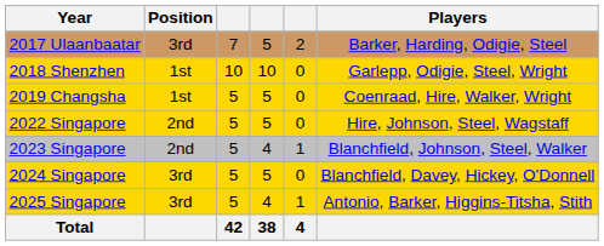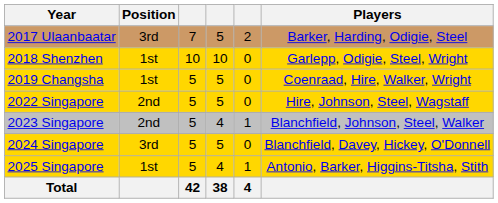 <table class="wikitable" style="text-align: center;">
 <tr>
 <th>Year</th>
 <th>Position</th>
 <th width=25px></th>
 <th width=25px></th>
 <th width=25px></th>
 <th>Players</th>
 </tr>
 <tr bgcolor="#cc9966">
 <td style="text-align: left;"> <a href='#'>2017 Ulaanbaatar</a></td>
 <td>3rd </td>
 <td>7</td>
 <td>5</td>
 <td>2</td>
 <td><a href='#'>Barker</a>, <a href='#'>Harding</a>, <a href='#'>Odigie</a>, <a href='#'>Steel</a></td>
 </tr>
 <tr bgcolor="#FFD700">
 <td style="text-align: left;"> <a href='#'>2018 Shenzhen</a></td>
 <td>1st </td>
 <td>10</td>
 <td>10</td>
 <td>0</td>
 <td><a href='#'>Garlepp</a>, <a href='#'>Odigie</a>, <a href='#'>Steel</a>, <a href='#'>Wright</a></td>
 </tr>
 <tr bgcolor="#FFD700">
 <td style="text-align: left;"> <a href='#'>2019 Changsha</a></td>
 <td>1st </td>
 <td>5</td>
 <td>5</td>
 <td>0</td>
 <td><a href='#'>Coenraad</a>, <a href='#'>Hire</a>, <a href='#'>Walker</a>, <a href='#'>Wright</a></td>
 </tr>
 <tr bgcolor="#FFD700">
 <td style="text-align: left;"> <a href='#'>2022 Singapore</a></td>
 <td>2nd </td>
 <td>5</td>
 <td>5</td>
 <td>0</td>
 <td><a href='#'>Hire</a>, <a href='#'>Johnson</a>, <a href='#'>Steel</a>, <a href='#'>Wagstaff</a></td>
 </tr>
 <tr bgcolor="#c0c0c0">
 <td style="text-align: left;"> <a href='#'>2023 Singapore</a></td>
 <td>2nd </td>
 <td>5</td>
 <td>4</td>
 <td>1</td>
 <td><a href='#'>Blanchfield</a>, <a href='#'>Johnson</a>, <a href='#'>Steel</a>, <a href='#'>Walker</a></td>
 </tr>
 <tr bgcolor="#FFD700">
 <td style="text-align: left;"> <a href='#'>2024 Singapore</a></td>
 <td>3rd </td>
 <td>5</td>
 <td>5</td>
 <td>0</td>
 <td><a href='#'>Blanchfield</a>, <a href='#'>Davey</a>, <a href='#'>Hickey</a>, <a href='#'>O'Donnell</a></td>
 </tr>
 <tr bgcolor="#FFD700">
 <td style="text-align: left;"> <a href='#'>2025 Singapore</a></td>
-<td>3rd </td>
+<td>1st </td>
 <td>5</td>
 <td>4</td>
 <td>1</td>
 <td><a href='#'>Antonio</a>, <a href='#'>Barker</a>, <a href='#'>Higgins-Titsha</a>, <a href='#'>Stith</a></td>
 </tr>
 <tr>
 <th>Total</th>
 <th></th>
 <th>42</th>
 <th>38</th>
 <th>4</th>
 <th></th>
 </tr>
 </table>
